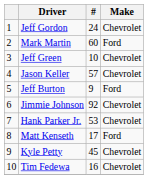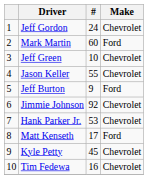 <table class="wikitable sortable">
 <tr>
 <th></th>
 <th>Driver</th>
 <th>#</th>
 <th>Make</th>
 </tr>
 <tr>
 <td>1</td>
 <td><a href='#'>Jeff Gordon</a></td>
 <td>24</td>
 <td>Chevrolet</td>
 </tr>
 <tr>
 <td>2</td>
 <td><a href='#'>Mark Martin</a></td>
 <td>60</td>
 <td>Ford</td>
 </tr>
 <tr>
 <td>3</td>
 <td><a href='#'>Jeff Green</a></td>
 <td>10</td>
 <td>Chevrolet</td>
 </tr>
 <tr>
 <td>4</td>
 <td><a href='#'>Jason Keller</a></td>
-<td>57</td>
+<td>55</td>
 <td>Chevrolet</td>
 </tr>
 <tr>
 <td>5</td>
 <td><a href='#'>Jeff Burton</a></td>
 <td>9</td>
 <td>Ford</td>
 </tr>
 <tr>
 <td>6</td>
 <td><a href='#'>Jimmie Johnson</a></td>
 <td>92</td>
 <td>Chevrolet</td>
 </tr>
 <tr>
 <td>7</td>
 <td><a href='#'>Hank Parker Jr.</a></td>
 <td>53</td>
 <td>Chevrolet</td>
 </tr>
 <tr>
 <td>8</td>
 <td><a href='#'>Matt Kenseth</a></td>
 <td>17</td>
 <td>Ford</td>
 </tr>
 <tr>
 <td>9</td>
 <td><a href='#'>Kyle Petty</a></td>
 <td>45</td>
 <td>Chevrolet</td>
 </tr>
 <tr>
 <td>10</td>
 <td><a href='#'>Tim Fedewa</a></td>
 <td>16</td>
 <td>Chevrolet</td>
 </tr>
 <tr>
 </tr>
 </table>
